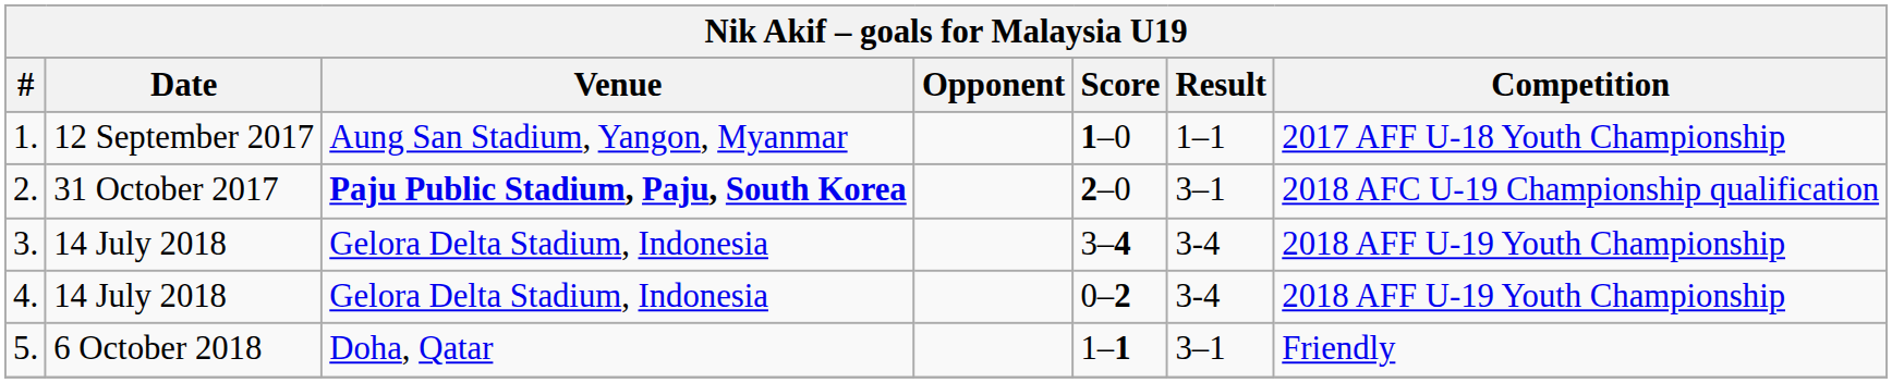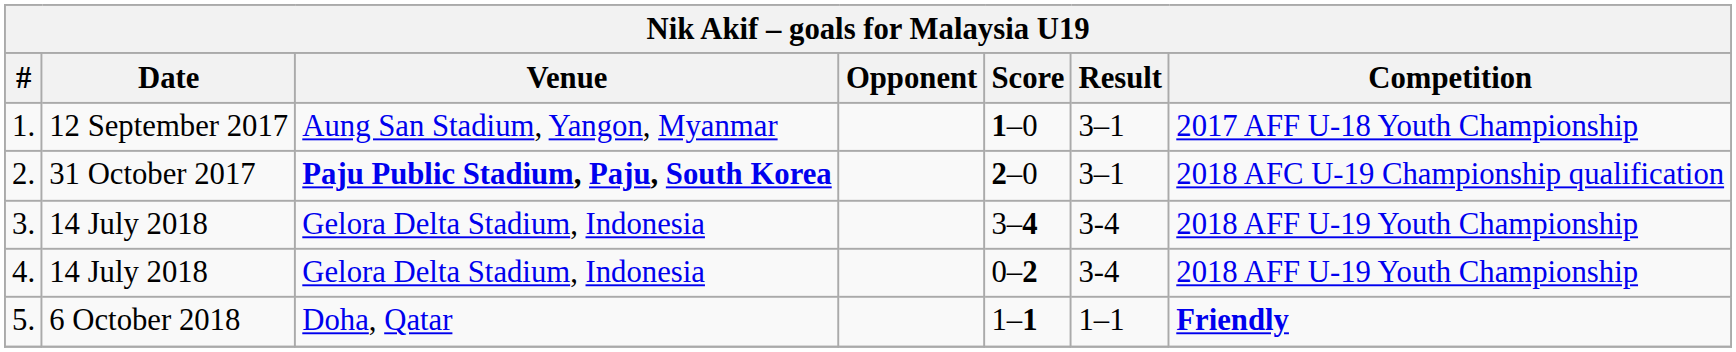 <table class="wikitable">
 <tr>
 <th colspan="8"><strong>Nik Akif – goals for Malaysia U19</strong></th>
 </tr>
 <tr>
 <th>#</th>
 <th>Date</th>
 <th>Venue</th>
 <th>Opponent</th>
 <th>Score</th>
 <th>Result</th>
 <th>Competition</th>
 </tr>
 <tr>
 <td>1.</td>
 <td>12 September 2017</td>
 <td><a href='#'>Aung San Stadium</a>, <a href='#'>Yangon</a>, <a href='#'>Myanmar</a></td>
 <td></td>
 <td><strong>1</strong>–0</td>
-<td>1–1</td>
+<td>3–1</td>
 <td><a href='#'>2017 AFF U-18 Youth Championship</a></td>
 </tr>
 <tr>
 <td>2.</td>
 <td>31 October 2017</td>
 <td><strong><a href='#'>Paju Public Stadium</a>, <a href='#'>Paju</a>, <a href='#'>South Korea</a></strong></td>
 <td></td>
 <td><strong>2</strong>–0</td>
 <td>3–1</td>
 <td><a href='#'>2018 AFC U-19 Championship qualification</a></td>
 </tr>
 <tr>
 <td>3.</td>
 <td>14 July 2018</td>
 <td><a href='#'>Gelora Delta Stadium</a>, <a href='#'>Indonesia</a></td>
 <td></td>
 <td>3–<strong>4</strong></td>
 <td>3-4</td>
 <td><a href='#'>2018 AFF U-19 Youth Championship</a></td>
 </tr>
 <tr>
 <td>4.</td>
 <td>14 July 2018</td>
 <td><a href='#'>Gelora Delta Stadium</a>, <a href='#'>Indonesia</a></td>
 <td></td>
 <td>0–<strong>2</strong></td>
 <td>3-4</td>
 <td><a href='#'>2018 AFF U-19 Youth Championship</a></td>
 </tr>
 <tr>
 <td>5.</td>
 <td>6 October 2018</td>
 <td><a href='#'>Doha</a>, <a href='#'>Qatar</a></td>
 <td></td>
 <td>1–<strong>1</strong></td>
-<td>3–1</td>
-<td><a href='#'>Friendly</a></td>
+<td>1–1</td>
+<td><strong><a href='#'>Friendly</a></strong></td>
 </tr>
 <tr>
 </tr>
 </table>
